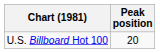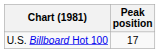 <table class="wikitable sortable">
 <tr>
 <th>Chart (1981)</th>
 <th>Peak<br>position</th>
 </tr>
 <tr>
 <td>U.S. <a href='#'><em>Billboard</em> Hot 100</a></td>
-<td align="center">20</td>
+<td align="center">17</td>
 </tr>
 </table>
